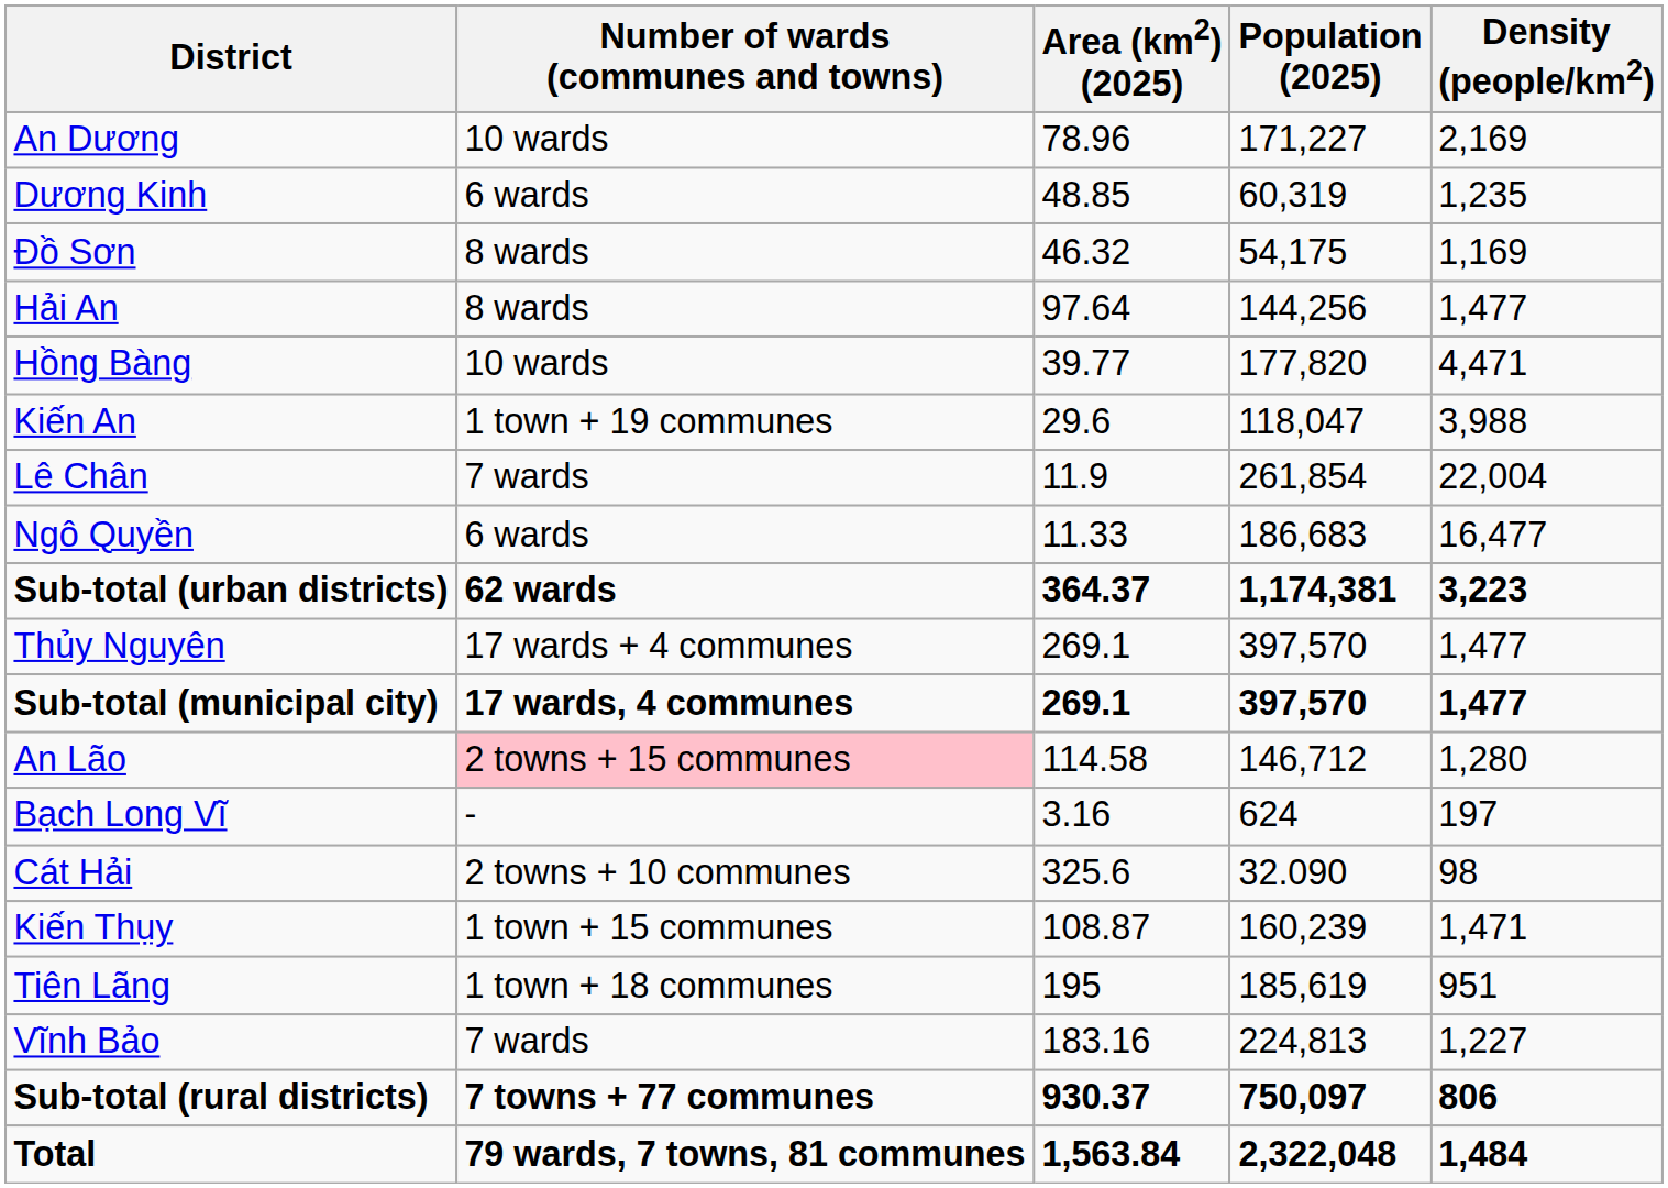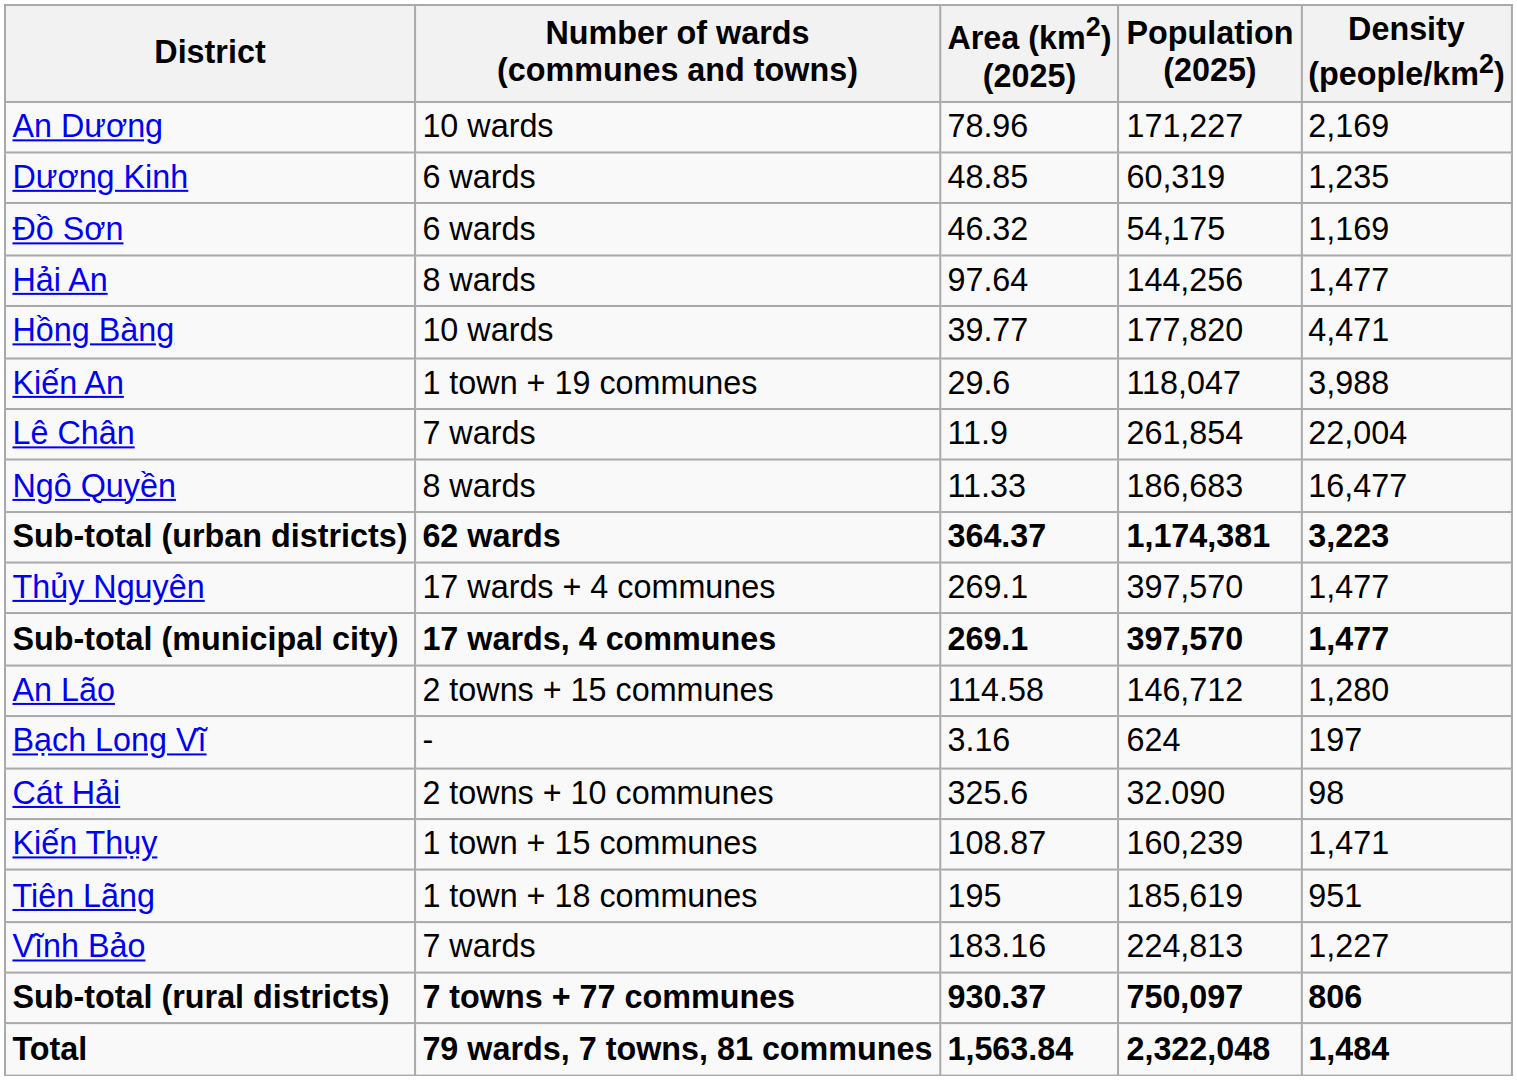 <table class="wikitable">
 <tr>
 <th>District</th>
 <th>Number of wards<br>(communes and towns)</th>
 <th>Area (km<sup>2</sup>)<br>(2025)</th>
 <th>Population<br>(2025)</th>
 <th>Density<br>(people/km<sup>2</sup>)</th>
 </tr>
 <tr>
 <td><a href='#'>An Dương</a></td>
 <td>10 wards</td>
 <td>78.96</td>
 <td>171,227</td>
 <td>2,169</td>
 </tr>
 <tr>
 <td><a href='#'>Dương Kinh</a></td>
 <td>6 wards</td>
 <td>48.85</td>
 <td>60,319</td>
 <td>1,235</td>
 </tr>
 <tr>
 <td><a href='#'>Đồ Sơn</a></td>
-<td>8 wards</td>
+<td>6 wards</td>
 <td>46.32</td>
 <td>54,175</td>
 <td>1,169</td>
 </tr>
 <tr>
 <td><a href='#'>Hải An</a></td>
 <td>8 wards</td>
 <td>97.64</td>
 <td>144,256</td>
 <td>1,477</td>
 </tr>
 <tr>
 <td><a href='#'>Hồng Bàng</a></td>
 <td>10 wards</td>
 <td>39.77</td>
 <td>177,820</td>
 <td>4,471</td>
 </tr>
 <tr>
 <td><a href='#'>Kiến An</a></td>
 <td>1 town + 19 communes</td>
 <td>29.6</td>
 <td>118,047</td>
 <td>3,988</td>
 </tr>
 <tr>
 <td><a href='#'>Lê Chân</a></td>
 <td>7 wards</td>
 <td>11.9</td>
 <td>261,854</td>
 <td>22,004</td>
 </tr>
 <tr>
 <td><a href='#'>Ngô Quyền</a></td>
-<td>6 wards</td>
+<td>8 wards</td>
 <td>11.33</td>
 <td>186,683</td>
 <td>16,477</td>
 </tr>
 <tr>
 <td><strong>Sub-total (urban districts)</strong></td>
 <td><strong>62 wards</strong></td>
 <td><strong>364.37</strong></td>
 <td><strong>1,174,381</strong></td>
 <td><strong>3,223</strong></td>
 </tr>
 <tr>
 <td><a href='#'>Thủy Nguyên</a></td>
 <td>17 wards + 4 communes</td>
 <td>269.1</td>
 <td>397,570</td>
 <td>1,477</td>
 </tr>
 <tr>
 <td><strong>Sub-total (municipal city)</strong></td>
 <td><strong>17 wards, 4 communes</strong></td>
 <td><strong>269.1</strong></td>
 <td><strong>397,570</strong></td>
 <td><strong>1,477</strong></td>
 </tr>
 <tr>
 <td><a href='#'>An Lão</a></td>
-<td style="background: pink;">2 towns + 15 communes</td>
+<td>2 towns + 15 communes</td>
 <td>114.58</td>
 <td>146,712</td>
 <td>1,280</td>
 </tr>
 <tr>
 <td><a href='#'>Bạch Long Vĩ</a></td>
 <td>-</td>
 <td>3.16</td>
 <td>624</td>
 <td>197</td>
 </tr>
 <tr>
 <td><a href='#'>Cát Hải</a></td>
 <td>2 towns + 10 communes</td>
 <td>325.6</td>
 <td>32.090</td>
 <td>98</td>
 </tr>
 <tr>
 <td><a href='#'>Kiến Thụy</a></td>
 <td>1 town + 15 communes</td>
 <td>108.87</td>
 <td>160,239</td>
 <td>1,471</td>
 </tr>
 <tr>
 <td><a href='#'>Tiên Lãng</a></td>
 <td>1 town + 18 communes</td>
 <td>195</td>
 <td>185,619</td>
 <td>951</td>
 </tr>
 <tr>
 <td><a href='#'>Vĩnh Bảo</a></td>
 <td>7 wards</td>
 <td>183.16</td>
 <td>224,813</td>
 <td>1,227</td>
 </tr>
 <tr>
 <td><strong>Sub-total (rural districts)</strong></td>
 <td><strong>7 towns + 77 communes</strong></td>
 <td><strong>930.37</strong></td>
 <td><strong>750,097</strong></td>
 <td><strong>806</strong></td>
 </tr>
 <tr>
 <td><strong>Total</strong></td>
 <td><strong> 79 wards, 7 towns, 81 communes</strong></td>
 <td><strong>1,563.84</strong></td>
 <td><strong>2,322,048</strong></td>
 <td><strong>1,484</strong></td>
 </tr>
 </table>
